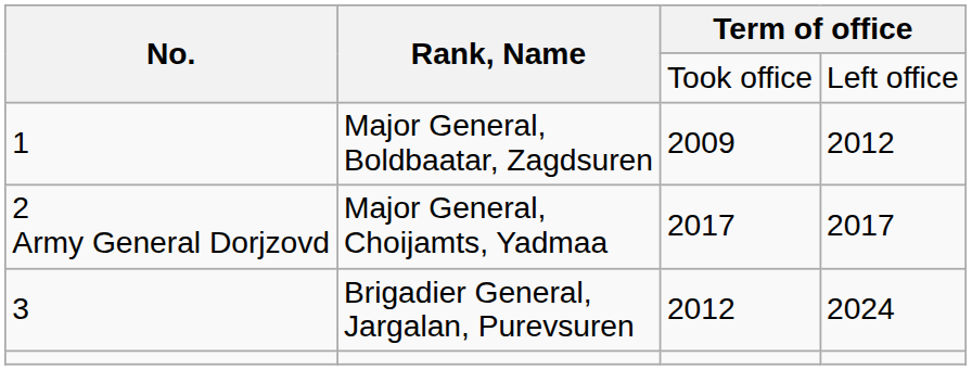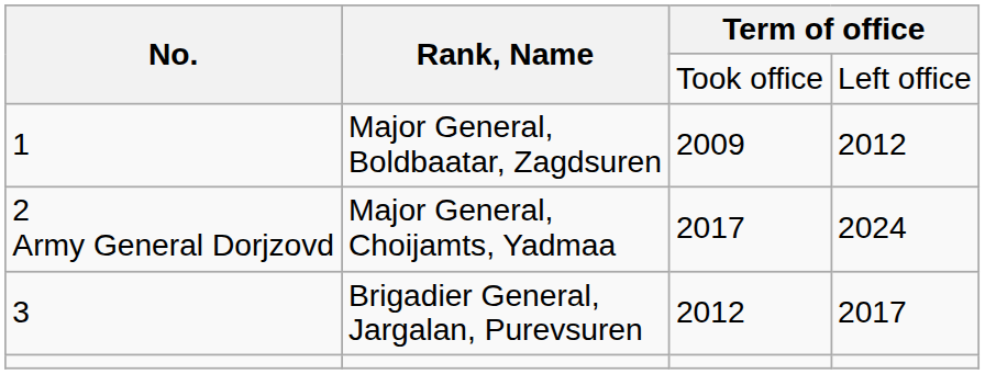 <table class="wikitable">
 <tr>
 <th rowspan="2">No.</th>
 <th rowspan="2">Rank, Name</th>
 <th colspan="2">Term of office</th>
 </tr>
 <tr>
 <td>Took office</td>
 <td>Left office</td>
 </tr>
 <tr>
 <td>1</td>
 <td>Major General,<br>Boldbaatar, Zagdsuren</td>
 <td>2009</td>
 <td>2012</td>
 </tr>
 <tr>
 <td>2<br>Army General Dorjzovd</td>
 <td>Major General,<br>Choijamts, Yadmaa</td>
 <td>2017</td>
-<td>2017</td>
+<td>2024</td>
 </tr>
 <tr>
 <td>3</td>
 <td>Brigadier General,<br>Jargalan, Purevsuren</td>
 <td>2012</td>
-<td>2024</td>
+<td>2017</td>
 </tr>
 <tr>
 <td></td>
 <td></td>
 <td></td>
 <td></td>
 </tr>
 </table>
